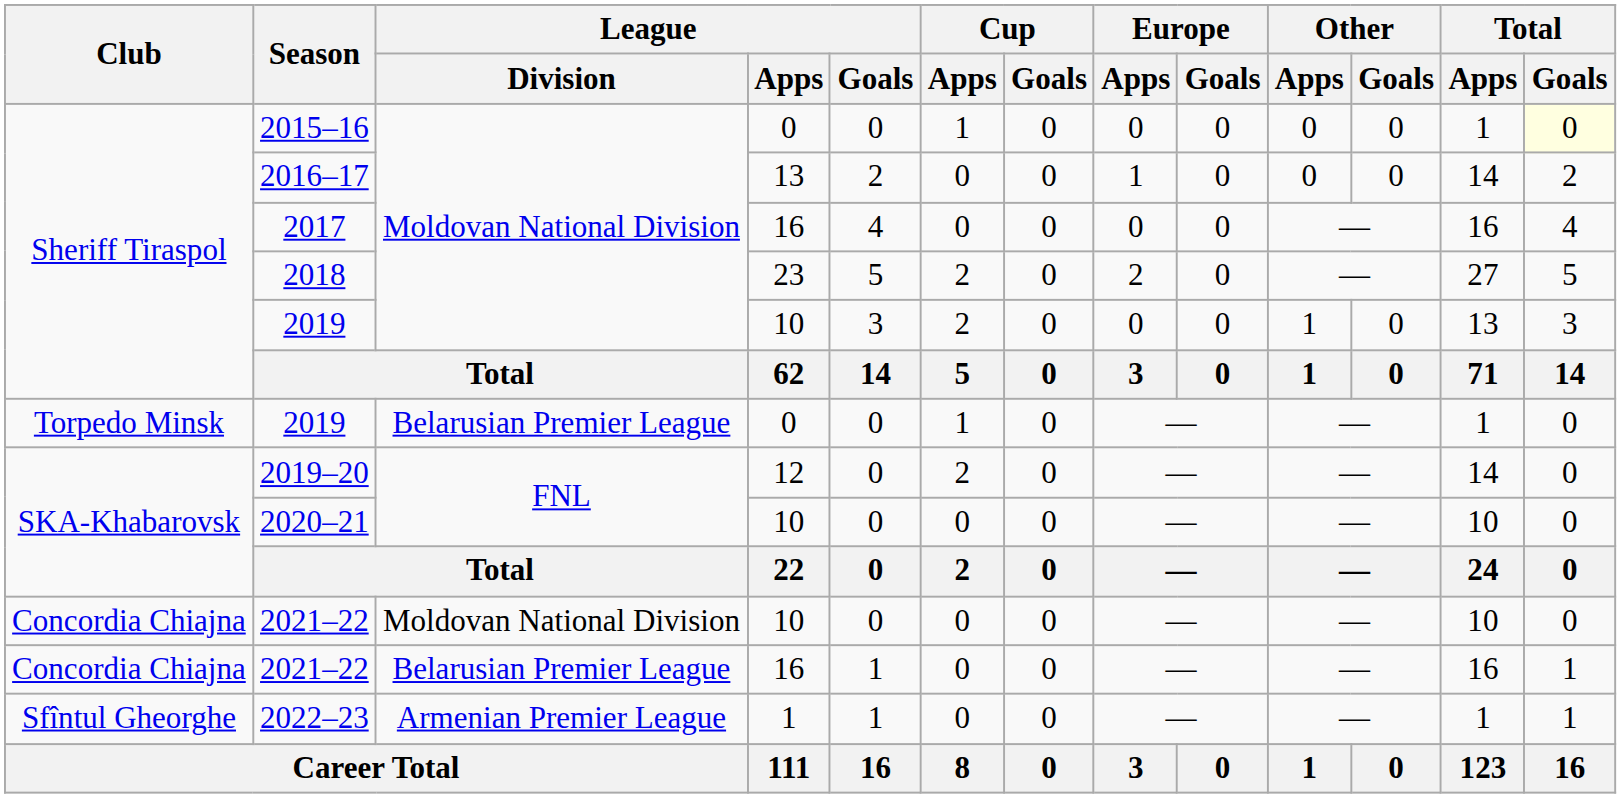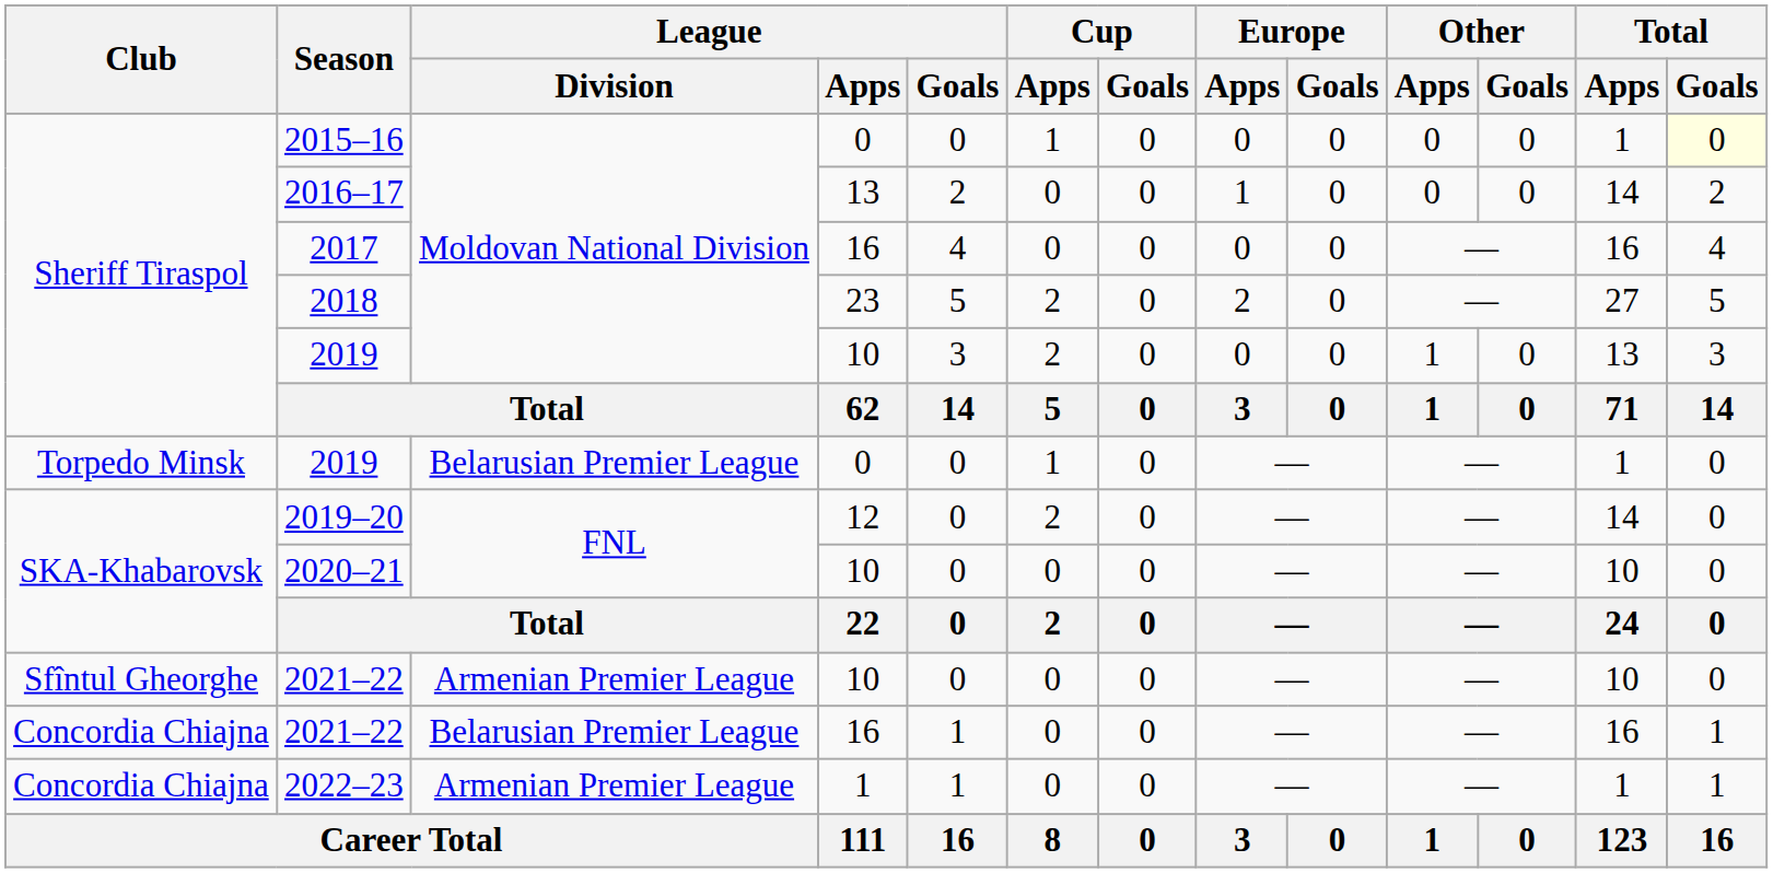 <table class="wikitable" style="text-align: center;">
 <tr>
 <th rowspan="2">Club</th>
 <th rowspan="2">Season</th>
 <th colspan="3">League</th>
 <th colspan="2">Cup</th>
 <th colspan="2">Europe</th>
 <th colspan="2">Other</th>
 <th colspan="2">Total</th>
 </tr>
 <tr>
 <th>Division</th>
 <th>Apps</th>
 <th>Goals</th>
 <th>Apps</th>
 <th>Goals</th>
 <th>Apps</th>
 <th>Goals</th>
 <th>Apps</th>
 <th>Goals</th>
 <th>Apps</th>
 <th>Goals</th>
 </tr>
 <tr>
 <td rowspan="6"><a href='#'>Sheriff Tiraspol</a></td>
 <td><a href='#'>2015–16</a></td>
 <td rowspan="5"><a href='#'>Moldovan National Division</a></td>
 <td>0</td>
 <td>0</td>
 <td>1</td>
 <td>0</td>
 <td>0</td>
 <td>0</td>
 <td>0</td>
 <td>0</td>
 <td>1</td>
 <td style="background: lightyellow;">0</td>
 </tr>
 <tr>
 <td><a href='#'>2016–17</a></td>
 <td>13</td>
 <td>2</td>
 <td>0</td>
 <td>0</td>
 <td>1</td>
 <td>0</td>
 <td>0</td>
 <td>0</td>
 <td>14</td>
 <td>2</td>
 </tr>
 <tr>
 <td><a href='#'>2017</a></td>
 <td>16</td>
 <td>4</td>
 <td>0</td>
 <td>0</td>
 <td>0</td>
 <td>0</td>
 <td colspan="2">—</td>
 <td>16</td>
 <td>4</td>
 </tr>
 <tr>
 <td><a href='#'>2018</a></td>
 <td>23</td>
 <td>5</td>
 <td>2</td>
 <td>0</td>
 <td>2</td>
 <td>0</td>
 <td colspan="2">—</td>
 <td>27</td>
 <td>5</td>
 </tr>
 <tr>
 <td><a href='#'>2019</a></td>
 <td>10</td>
 <td>3</td>
 <td>2</td>
 <td>0</td>
 <td>0</td>
 <td>0</td>
 <td>1</td>
 <td>0</td>
 <td>13</td>
 <td>3</td>
 </tr>
 <tr>
 <th colspan="2">Total</th>
 <th>62</th>
 <th>14</th>
 <th>5</th>
 <th>0</th>
 <th>3</th>
 <th>0</th>
 <th>1</th>
 <th>0</th>
 <th>71</th>
 <th>14</th>
 </tr>
 <tr>
 <td><a href='#'>Torpedo Minsk</a></td>
 <td><a href='#'>2019</a></td>
 <td><a href='#'>Belarusian Premier League</a></td>
 <td>0</td>
 <td>0</td>
 <td>1</td>
 <td>0</td>
 <td colspan="2">—</td>
 <td colspan="2">—</td>
 <td>1</td>
 <td>0</td>
 </tr>
 <tr>
 <td rowspan="3"><a href='#'>SKA-Khabarovsk</a></td>
 <td><a href='#'>2019–20</a></td>
 <td rowspan="2"><a href='#'>FNL</a></td>
 <td>12</td>
 <td>0</td>
 <td>2</td>
 <td>0</td>
 <td colspan="2">—</td>
 <td colspan="2">—</td>
 <td>14</td>
 <td>0</td>
 </tr>
 <tr>
 <td><a href='#'>2020–21</a></td>
 <td>10</td>
 <td>0</td>
 <td>0</td>
 <td>0</td>
 <td colspan="2">—</td>
 <td colspan="2">—</td>
 <td>10</td>
 <td>0</td>
 </tr>
 <tr>
 <th colspan="2">Total</th>
 <th>22</th>
 <th>0</th>
 <th>2</th>
 <th>0</th>
 <th colspan="2">—</th>
 <th colspan="2">—</th>
 <th>24</th>
 <th>0</th>
 </tr>
 <tr>
-<td><a href='#'>Concordia Chiajna</a></td>
+<td><a href='#'>Sfîntul Gheorghe</a></td>
 <td><a href='#'>2021–22</a></td>
-<td>Moldovan National Division</td>
+<td><a href='#'>Armenian Premier League</a></td>
 <td>10</td>
 <td>0</td>
 <td>0</td>
 <td>0</td>
 <td colspan="2">—</td>
 <td colspan="2">—</td>
 <td>10</td>
 <td>0</td>
 </tr>
 <tr>
 <td><a href='#'>Concordia Chiajna</a></td>
 <td><a href='#'>2021–22</a></td>
 <td><a href='#'>Belarusian Premier League</a></td>
 <td>16</td>
 <td>1</td>
 <td>0</td>
 <td>0</td>
 <td colspan="2">—</td>
 <td colspan="2">—</td>
 <td>16</td>
 <td>1</td>
 </tr>
 <tr>
-<td><a href='#'>Sfîntul Gheorghe</a></td>
+<td><a href='#'>Concordia Chiajna</a></td>
 <td><a href='#'>2022–23</a></td>
 <td><a href='#'>Armenian Premier League</a></td>
 <td>1</td>
 <td>1</td>
 <td>0</td>
 <td>0</td>
 <td colspan="2">—</td>
 <td colspan="2">—</td>
 <td>1</td>
 <td>1</td>
 </tr>
 <tr>
 <th colspan="3">Career Total</th>
 <th>111</th>
 <th>16</th>
 <th>8</th>
 <th>0</th>
 <th>3</th>
 <th>0</th>
 <th>1</th>
 <th>0</th>
 <th>123</th>
 <th>16</th>
 </tr>
 </table>
